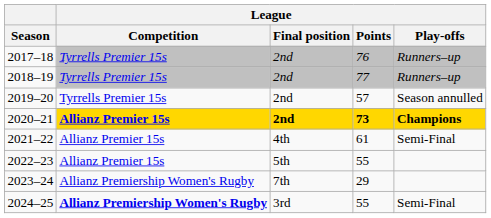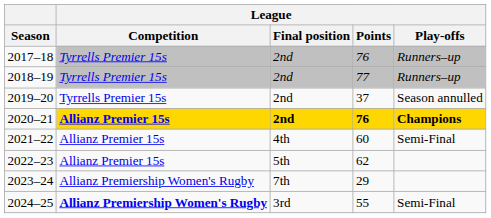 <table class="wikitable">
 <tr>
 <th></th>
 <th colspan="4">League</th>
 </tr>
 <tr>
 <th>Season</th>
 <th>Competition</th>
 <th>Final position</th>
 <th>Points</th>
 <th>Play-offs</th>
 </tr>
 <tr>
 <td>2017–18</td>
 <td style="background:silver"><em><a href='#'>Tyrrells Premier 15s</a></em></td>
 <td style="background:silver"><em>2nd</em></td>
 <td style="background:silver"><em>76</em></td>
 <td style="background:silver"><em>Runners–up</em></td>
 </tr>
 <tr>
 <td>2018–19</td>
 <td style="background:silver"><em><a href='#'>Tyrrells Premier 15s</a></em></td>
 <td style="background:silver"><em>2nd</em></td>
 <td style="background:silver"><em>77</em></td>
 <td style="background:silver"><em>Runners–up</em></td>
 </tr>
 <tr>
 <td>2019–20</td>
 <td><a href='#'>Tyrrells Premier 15s</a></td>
 <td>2nd</td>
-<td>57</td>
+<td>37</td>
 <td>Season annulled</td>
 </tr>
 <tr>
 <td>2020–21</td>
 <td style="background:gold"><strong><a href='#'>Allianz Premier 15s</a></strong></td>
 <td style="background:gold"><strong>2nd</strong></td>
-<td style="background:gold"><strong>73</strong></td>
+<td style="background:gold"><strong>76</strong></td>
 <td style="background:gold"><strong>Champions</strong></td>
 </tr>
 <tr>
 <td>2021–22</td>
 <td><a href='#'>Allianz Premier 15s</a></td>
 <td>4th</td>
-<td>61</td>
+<td>60</td>
 <td>Semi-Final</td>
 </tr>
 <tr>
 <td>2022–23</td>
 <td><a href='#'>Allianz Premier 15s</a></td>
 <td>5th</td>
-<td>55</td>
+<td>62</td>
 <td></td>
 </tr>
 <tr>
 <td>2023–24</td>
 <td><a href='#'>Allianz Premiership Women's Rugby</a></td>
 <td>7th</td>
 <td>29</td>
 <td></td>
 </tr>
 <tr>
 <td>2024–25</td>
 <td><strong><a href='#'>Allianz Premiership Women's Rugby</a></strong></td>
 <td>3rd</td>
 <td>55</td>
 <td>Semi-Final</td>
 </tr>
 </table>
